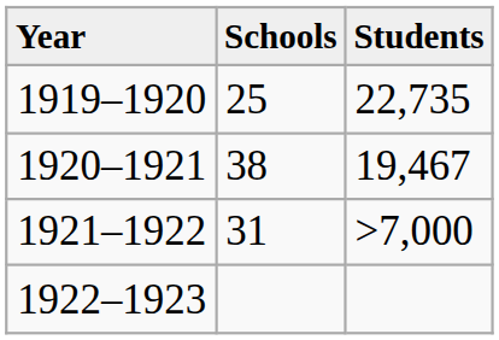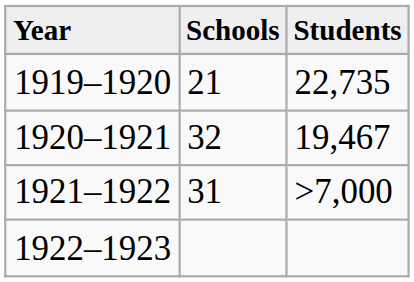 <table class="wikitable" style="float: right; margin-left:1em">
 <tr>
 <td style="background:#efefef; font-size:smaller"><strong>Year</strong></td>
 <td style="background:#efefef; font-size:smaller"><strong>Schools</strong></td>
 <td style="background:#efefef; font-size:smaller"><strong>Students</strong></td>
 </tr>
 <tr>
 <td>1919–1920</td>
-<td>25</td>
+<td>21</td>
 <td>22,735</td>
 </tr>
 <tr>
 <td>1920–1921</td>
-<td>38</td>
+<td>32</td>
 <td>19,467</td>
 </tr>
 <tr>
 <td>1921–1922</td>
 <td>31</td>
 <td>>7,000</td>
 </tr>
 <tr>
 <td>1922–1923</td>
 <td></td>
 <td></td>
 </tr>
 </table>
